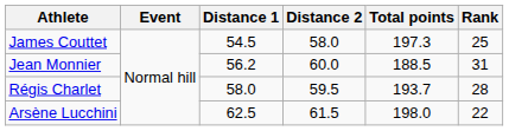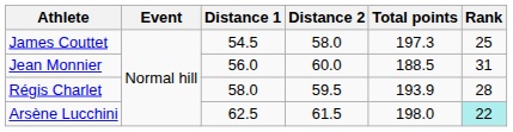 <table class="wikitable" style="font-size:90%">
 <tr>
 <th>Athlete</th>
 <th>Event</th>
 <th>Distance 1</th>
 <th>Distance 2</th>
 <th>Total points</th>
 <th>Rank</th>
 </tr>
 <tr>
 <td><a href='#'>James Couttet</a></td>
 <td rowspan="4">Normal hill</td>
 <td align="center">54.5</td>
 <td align="center">58.0</td>
 <td align="center">197.3</td>
 <td align="center">25</td>
 </tr>
 <tr>
 <td><a href='#'>Jean Monnier</a></td>
-<td align="center">56.2</td>
+<td align="center">56.0</td>
 <td align="center">60.0</td>
 <td align="center">188.5</td>
 <td align="center">31</td>
 </tr>
 <tr>
 <td><a href='#'>Régis Charlet</a></td>
 <td align="center">58.0</td>
 <td align="center">59.5</td>
-<td align="center">193.7</td>
+<td align="center">193.9</td>
 <td align="center">28</td>
 </tr>
 <tr>
 <td><a href='#'>Arsène Lucchini</a></td>
 <td align="center">62.5</td>
 <td align="center">61.5</td>
 <td align="center">198.0</td>
-<td align="center">22</td>
+<td align="center" style="background: paleturquoise;">22</td>
 </tr>
 </table>
